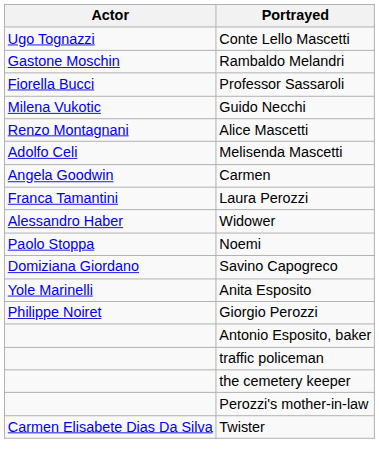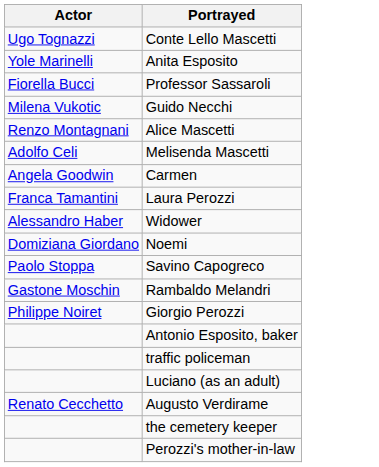 <table class="wikitable">
 <tr>
 <th>Actor</th>
 <th>Portrayed</th>
 </tr>
 <tr>
 <td><a href='#'>Ugo Tognazzi</a></td>
 <td>Conte Lello Mascetti</td>
 </tr>
 <tr>
-<td><a href='#'>Gastone Moschin</a></td>
-<td>Rambaldo Melandri</td>
+<td><a href='#'>Yole Marinelli</a></td>
+<td>Anita Esposito</td>
 </tr>
 <tr>
 <td><a href='#'>Fiorella Bucci</a></td>
 <td>Professor Sassaroli</td>
 </tr>
 <tr>
 <td><a href='#'>Milena Vukotic</a></td>
 <td>Guido Necchi</td>
 </tr>
 <tr>
 <td><a href='#'>Renzo Montagnani</a></td>
 <td>Alice Mascetti</td>
 </tr>
 <tr>
 <td><a href='#'>Adolfo Celi</a></td>
 <td>Melisenda Mascetti</td>
 </tr>
 <tr>
 <td><a href='#'>Angela Goodwin</a></td>
 <td>Carmen</td>
 </tr>
 <tr>
 <td><a href='#'>Franca Tamantini</a></td>
 <td>Laura Perozzi</td>
 </tr>
 <tr>
 <td><a href='#'>Alessandro Haber</a></td>
 <td>Widower</td>
 </tr>
 <tr>
-<td><a href='#'>Paolo Stoppa</a></td>
+<td><a href='#'>Domiziana Giordano</a></td>
 <td>Noemi</td>
 </tr>
 <tr>
-<td><a href='#'>Domiziana Giordano</a></td>
+<td><a href='#'>Paolo Stoppa</a></td>
 <td>Savino Capogreco</td>
 </tr>
 <tr>
-<td><a href='#'>Yole Marinelli</a></td>
-<td>Anita Esposito</td>
+<td><a href='#'>Gastone Moschin</a></td>
+<td>Rambaldo Melandri</td>
 </tr>
 <tr>
 <td><a href='#'>Philippe Noiret</a></td>
 <td>Giorgio Perozzi</td>
 </tr>
 <tr>
 <td></td>
 <td>Antonio Esposito, baker</td>
 </tr>
 <tr>
 <td></td>
 <td>traffic policeman</td>
 </tr>
 <tr>
 <td></td>
+<td>Luciano (as an adult)</td>
+</tr>
+<tr>
+<td><a href='#'>Renato Cecchetto</a></td>
+<td>Augusto Verdirame</td>
+</tr>
+<tr>
+<td></td>
 <td>the cemetery keeper</td>
 </tr>
 <tr>
 <td></td>
 <td>Perozzi's mother-in-law</td>
 </tr>
-<tr>
-<td><a href='#'>Carmen Elisabete Dias Da Silva</a></td>
-<td>Twister</td>
-</tr>
 </table>
